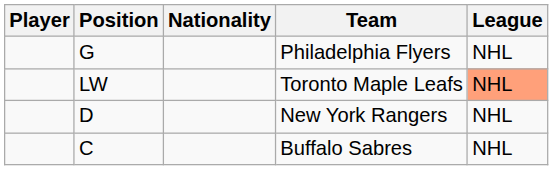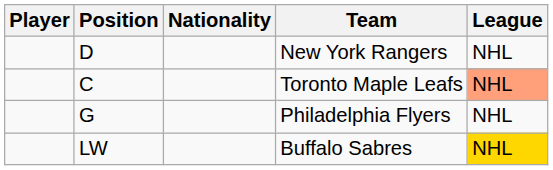 <table class="wikitable sortable">
 <tr>
 <th colspan=1>Player</th>
 <th colspan=1>Position</th>
 <th colspan=1>Nationality</th>
 <th colspan=1>Team</th>
 <th colspan=1>League</th>
+</tr>
+<tr>
+<td></td>
+<td>D</td>
+<td></td>
+<td>New York Rangers</td>
+<td>NHL</td>
+</tr>
+<tr>
+<td></td>
+<td>C</td>
+<td></td>
+<td>Toronto Maple Leafs</td>
+<td style="background: lightsalmon;">NHL</td>
 </tr>
 <tr>
 <td></td>
 <td>G</td>
 <td></td>
 <td>Philadelphia Flyers</td>
 <td>NHL</td>
 </tr>
 <tr>
 <td></td>
 <td>LW</td>
 <td></td>
-<td>Toronto Maple Leafs</td>
-<td style="background: lightsalmon;">NHL</td>
-</tr>
-<tr>
-<td></td>
-<td>D</td>
-<td></td>
-<td>New York Rangers</td>
-<td>NHL</td>
-</tr>
-<tr>
-<td></td>
-<td>C</td>
-<td></td>
 <td>Buffalo Sabres</td>
-<td>NHL</td>
+<td style="background: gold;">NHL</td>
 </tr>
 </table>
